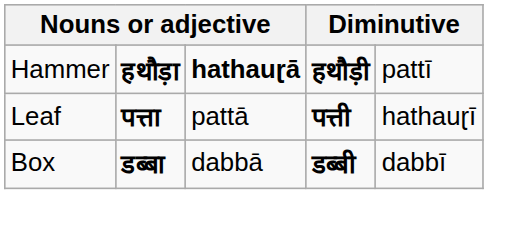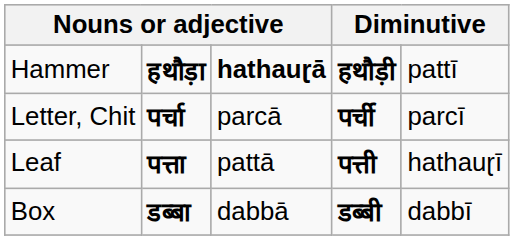 <table class="wikitable">
 <tr>
 <th colspan="3">Nouns or adjective</th>
 <th colspan="2">Diminutive</th>
 </tr>
 <tr>
 <td>Hammer</td>
 <td><strong>हथौड़ा</strong></td>
 <td><strong>hathauɽā</strong></td>
 <td><strong>हथौड़ी</strong></td>
 <td>pattī</td>
+</tr>
+<tr>
+<td>Letter, Chit</td>
+<td><strong>पर्चा</strong></td>
+<td>parcā</td>
+<td><strong>पर्ची</strong></td>
+<td>parcī</td>
 </tr>
 <tr>
 <td>Leaf</td>
 <td><strong>पत्ता</strong></td>
 <td>pattā</td>
 <td><strong>पत्ती</strong></td>
 <td>hathauɽī</td>
 </tr>
 <tr>
 <td>Box</td>
 <td><strong>डब्बा</strong></td>
 <td>dabbā</td>
 <td><strong>डब्बी</strong></td>
 <td>dabbī</td>
 </tr>
 </table>
